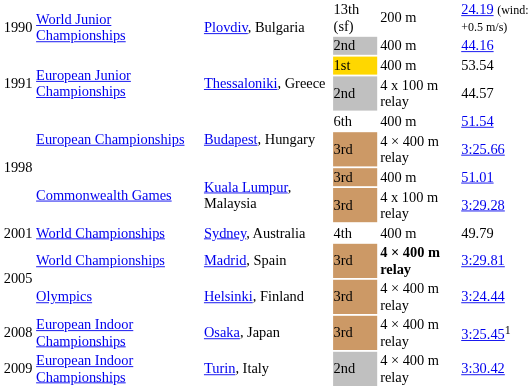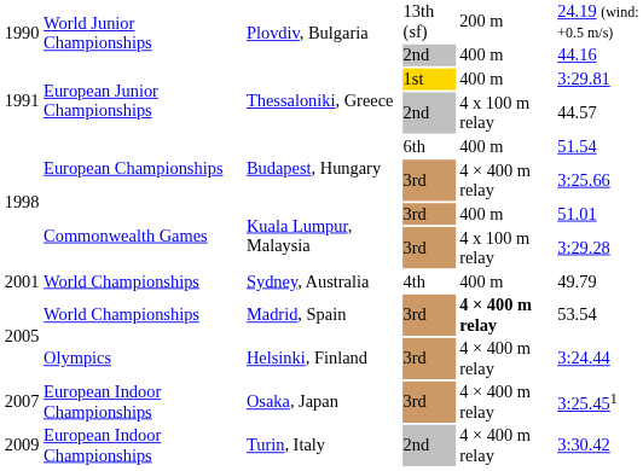 <table>
 <tr>
 <td rowspan=2>1990</td>
 <td rowspan=2><a href='#'>World Junior Championships</a></td>
 <td rowspan=2><a href='#'>Plovdiv</a>, Bulgaria</td>
 <td>13th (sf)</td>
 <td>200 m</td>
 <td><a href='#'>24.19</a> <small>(wind: +0.5 m/s)</small></td>
 </tr>
 <tr>
 <td bgcolor=silver>2nd</td>
 <td>400 m</td>
 <td><a href='#'>44.16</a></td>
 </tr>
 <tr>
 <td rowspan=2>1991</td>
 <td rowspan=2><a href='#'>European Junior Championships</a></td>
 <td rowspan=2><a href='#'>Thessaloniki</a>, Greece</td>
 <td bgcolor=gold>1st</td>
 <td>400 m</td>
-<td>53.54</td>
+<td><a href='#'>3:29.81</a></td>
 </tr>
 <tr>
 <td bgcolor=silver>2nd</td>
 <td>4 x 100 m relay</td>
 <td>44.57</td>
 </tr>
 <tr>
 <td rowspan=4>1998</td>
 <td rowspan=2><a href='#'>European Championships</a></td>
 <td rowspan=2><a href='#'>Budapest</a>, Hungary</td>
 <td>6th</td>
 <td>400 m</td>
 <td><a href='#'>51.54</a></td>
 </tr>
 <tr>
 <td bgcolor=cc9966>3rd</td>
 <td>4 × 400 m relay</td>
 <td><a href='#'>3:25.66</a></td>
 </tr>
 <tr>
 <td rowspan=2><a href='#'>Commonwealth Games</a></td>
 <td rowspan=2><a href='#'>Kuala Lumpur</a>, Malaysia</td>
 <td bgcolor=cc9966>3rd</td>
 <td>400 m</td>
 <td><a href='#'>51.01</a></td>
 </tr>
 <tr>
 <td bgcolor=cc9966>3rd</td>
 <td>4 x 100 m relay</td>
 <td><a href='#'>3:29.28</a></td>
 </tr>
 <tr>
 <td>2001</td>
 <td><a href='#'>World Championships</a></td>
 <td><a href='#'>Sydney</a>, Australia</td>
 <td>4th</td>
 <td>400 m</td>
 <td>49.79</td>
 </tr>
 <tr>
 <td rowspan=2>2005</td>
 <td><a href='#'>World Championships</a></td>
 <td><a href='#'>Madrid</a>, Spain</td>
 <td bgcolor=cc9966>3rd</td>
 <td><strong>4 × 400 m relay</strong></td>
-<td><a href='#'>3:29.81</a></td>
+<td>53.54</td>
 </tr>
 <tr>
 <td><a href='#'>Olympics</a></td>
 <td><a href='#'>Helsinki</a>, Finland</td>
 <td bgcolor=cc9966>3rd</td>
 <td>4 × 400 m relay</td>
 <td><a href='#'>3:24.44</a></td>
 </tr>
 <tr>
-<td>2008</td>
+<td>2007</td>
 <td><a href='#'>European Indoor Championships</a></td>
 <td><a href='#'>Osaka</a>, Japan</td>
 <td bgcolor=cc9966>3rd</td>
 <td>4 × 400 m relay</td>
 <td><a href='#'>3:25.45</a><sup>1</sup></td>
 </tr>
 <tr>
 <td>2009</td>
 <td><a href='#'>European Indoor Championships</a></td>
 <td><a href='#'>Turin</a>, Italy</td>
 <td bgcolor=silver>2nd</td>
 <td>4 × 400 m relay</td>
 <td><a href='#'>3:30.42</a></td>
 </tr>
 </table>
